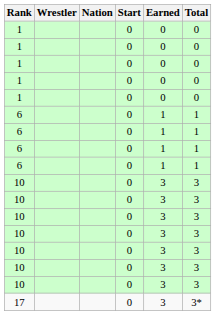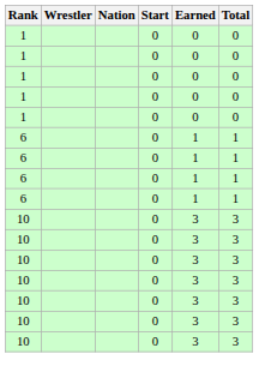 <table class="wikitable sortable" style="text-align:center;">
 <tr>
 <th>Rank</th>
 <th>Wrestler</th>
 <th>Nation</th>
 <th>Start</th>
 <th>Earned</th>
 <th>Total</th>
 </tr>
 <tr style="background:#cfc;">
 <td>1</td>
 <td align=left></td>
 <td align=left></td>
 <td>0</td>
 <td>0</td>
 <td>0</td>
 </tr>
 <tr style="background:#cfc;">
 <td>1</td>
 <td align=left></td>
 <td align=left></td>
 <td>0</td>
 <td>0</td>
 <td>0</td>
 </tr>
 <tr style="background:#cfc;">
 <td>1</td>
 <td align=left></td>
 <td align=left></td>
 <td>0</td>
 <td>0</td>
 <td>0</td>
 </tr>
 <tr style="background:#cfc;">
 <td>1</td>
 <td align=left></td>
 <td align=left></td>
 <td>0</td>
 <td>0</td>
 <td>0</td>
 </tr>
 <tr style="background:#cfc;">
 <td>1</td>
 <td align=left></td>
 <td align=left></td>
 <td>0</td>
 <td>0</td>
 <td>0</td>
 </tr>
 <tr style="background:#cfc;">
 <td>6</td>
 <td align=left></td>
 <td align=left></td>
 <td>0</td>
 <td>1</td>
 <td>1</td>
 </tr>
 <tr style="background:#cfc;">
 <td>6</td>
 <td align=left></td>
 <td align=left></td>
 <td>0</td>
 <td>1</td>
 <td>1</td>
 </tr>
 <tr style="background:#cfc;">
 <td>6</td>
 <td align=left></td>
 <td align=left></td>
 <td>0</td>
 <td>1</td>
 <td>1</td>
 </tr>
 <tr style="background:#cfc;">
 <td>6</td>
 <td align=left></td>
 <td align=left></td>
 <td>0</td>
 <td>1</td>
 <td>1</td>
 </tr>
 <tr style="background:#cfc;">
 <td>10</td>
 <td align=left></td>
 <td align=left></td>
 <td>0</td>
 <td>3</td>
 <td>3</td>
 </tr>
 <tr style="background:#cfc;">
 <td>10</td>
 <td align=left></td>
 <td align=left></td>
 <td>0</td>
 <td>3</td>
 <td>3</td>
 </tr>
 <tr style="background:#cfc;">
 <td>10</td>
 <td align=left></td>
 <td align=left></td>
 <td>0</td>
 <td>3</td>
 <td>3</td>
 </tr>
 <tr style="background:#cfc;">
 <td>10</td>
 <td align=left></td>
 <td align=left></td>
 <td>0</td>
 <td>3</td>
 <td>3</td>
 </tr>
 <tr style="background:#cfc;">
 <td>10</td>
 <td align=left></td>
 <td align=left></td>
 <td>0</td>
 <td>3</td>
 <td>3</td>
 </tr>
 <tr style="background:#cfc;">
 <td>10</td>
 <td align=left></td>
 <td align=left></td>
 <td>0</td>
 <td>3</td>
 <td>3</td>
 </tr>
 <tr style="background:#cfc;">
 <td>10</td>
 <td align=left></td>
 <td align=left></td>
 <td>0</td>
 <td>3</td>
 <td>3</td>
 </tr>
-<tr>
-<td>17</td>
-<td align=left></td>
-<td align=left></td>
-<td>0</td>
-<td>3</td>
-<td>3*</td>
-</tr>
 </table>
